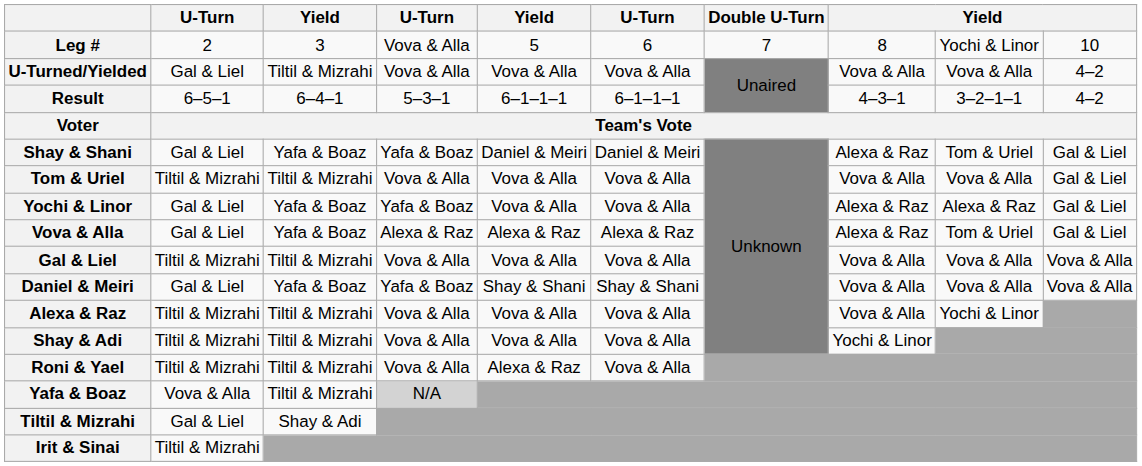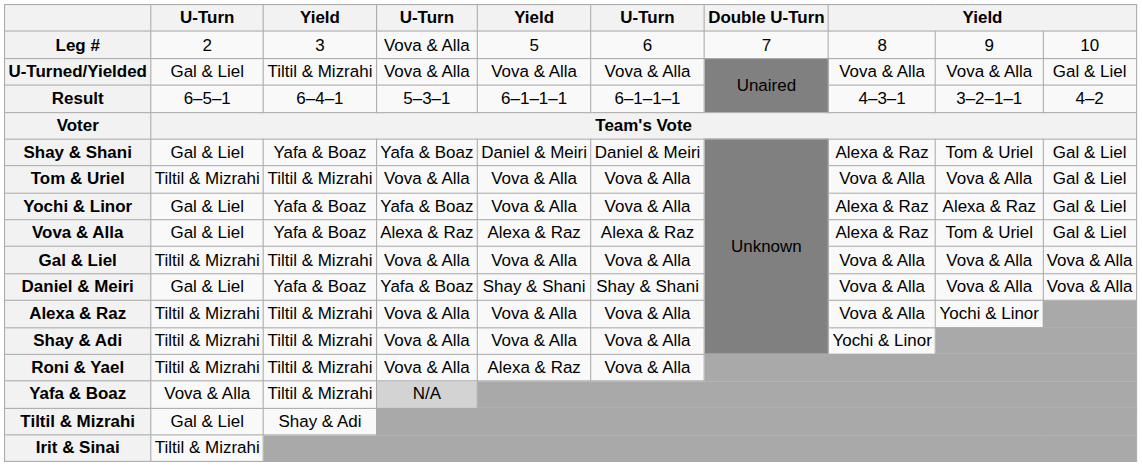 <table class="wikitable" style="text-align:center">
 <tr>
 <th></th>
 <th>U-Turn</th>
 <th>Yield</th>
 <th>U-Turn</th>
 <th>Yield</th>
 <th>U-Turn</th>
 <th>Double U-Turn</th>
 <th colspan=3>Yield</th>
 </tr>
 <tr>
 <th align="left">Leg #</th>
 <td>2</td>
 <td>3</td>
 <td>Vova & Alla</td>
 <td>5</td>
 <td>6</td>
 <td>7</td>
 <td>8</td>
-<td>Yochi & Linor</td>
+<td>9</td>
 <td>10</td>
 </tr>
 <tr>
 <th align="left">U-Turned/Yielded</th>
 <td>Gal & Liel</td>
 <td>Tiltil & Mizrahi</td>
 <td>Vova & Alla</td>
 <td>Vova & Alla</td>
 <td>Vova & Alla</td>
 <td rowspan="2" bgcolor="grey">Unaired</td>
 <td>Vova & Alla</td>
 <td>Vova & Alla</td>
-<td>4–2</td>
+<td>Gal & Liel</td>
 </tr>
 <tr>
 <th align="left">Result</th>
 <td>6–5–1</td>
 <td>6–4–1</td>
 <td>5–3–1</td>
 <td>6–1–1–1</td>
 <td>6–1–1–1</td>
 <td>4–3–1</td>
 <td>3–2–1–1</td>
 <td>4–2</td>
 </tr>
 <tr>
 <th>Voter</th>
 <th colspan=10>Team's Vote</th>
 </tr>
 <tr>
 <th>Shay & Shani</th>
 <td>Gal & Liel</td>
 <td>Yafa & Boaz</td>
 <td>Yafa & Boaz</td>
 <td>Daniel & Meiri</td>
 <td>Daniel & Meiri</td>
 <td bgcolor="grey" rowspan=8>Unknown</td>
 <td>Alexa & Raz</td>
 <td>Tom & Uriel</td>
 <td>Gal & Liel</td>
 </tr>
 <tr>
 <th>Tom & Uriel</th>
 <td>Tiltil & Mizrahi</td>
 <td>Tiltil & Mizrahi</td>
 <td>Vova & Alla</td>
 <td>Vova & Alla</td>
 <td>Vova & Alla</td>
 <td>Vova & Alla</td>
 <td>Vova & Alla</td>
 <td>Gal & Liel</td>
 </tr>
 <tr>
 <th>Yochi & Linor</th>
 <td>Gal & Liel</td>
 <td>Yafa & Boaz</td>
 <td>Yafa & Boaz</td>
 <td>Vova & Alla</td>
 <td>Vova & Alla</td>
 <td>Alexa & Raz</td>
 <td>Alexa & Raz</td>
 <td>Gal & Liel</td>
 </tr>
 <tr>
 <th>Vova & Alla</th>
 <td>Gal & Liel</td>
 <td>Yafa & Boaz</td>
 <td>Alexa & Raz</td>
 <td>Alexa & Raz</td>
 <td>Alexa & Raz</td>
 <td>Alexa & Raz</td>
 <td>Tom & Uriel</td>
 <td>Gal & Liel</td>
 </tr>
 <tr>
 <th>Gal & Liel</th>
 <td>Tiltil & Mizrahi</td>
 <td>Tiltil & Mizrahi</td>
 <td>Vova & Alla</td>
 <td>Vova & Alla</td>
 <td>Vova & Alla</td>
 <td>Vova & Alla</td>
 <td>Vova & Alla</td>
 <td>Vova & Alla</td>
 </tr>
 <tr>
 <th>Daniel & Meiri</th>
 <td>Gal & Liel</td>
 <td>Yafa & Boaz</td>
 <td>Yafa & Boaz</td>
 <td>Shay & Shani</td>
 <td>Shay & Shani</td>
 <td>Vova & Alla</td>
 <td>Vova & Alla</td>
 <td>Vova & Alla</td>
 </tr>
 <tr>
 <th>Alexa & Raz</th>
 <td>Tiltil & Mizrahi</td>
 <td>Tiltil & Mizrahi</td>
 <td>Vova & Alla</td>
 <td>Vova & Alla</td>
 <td>Vova & Alla</td>
 <td>Vova & Alla</td>
 <td>Yochi & Linor</td>
 <td bgcolor="darkgray"></td>
 </tr>
 <tr>
 <th>Shay & Adi</th>
 <td>Tiltil & Mizrahi</td>
 <td>Tiltil & Mizrahi</td>
 <td>Vova & Alla</td>
 <td>Vova & Alla</td>
 <td>Vova & Alla</td>
 <td>Yochi & Linor</td>
 <td bgcolor="darkgray" colspan=2></td>
 </tr>
 <tr>
 <th>Roni & Yael</th>
 <td>Tiltil & Mizrahi</td>
 <td>Tiltil & Mizrahi</td>
 <td>Vova & Alla</td>
 <td>Alexa & Raz</td>
 <td>Vova & Alla</td>
 <td colspan=4 bgcolor="darkgray"></td>
 </tr>
 <tr>
 <th>Yafa & Boaz</th>
 <td>Vova & Alla</td>
 <td>Tiltil & Mizrahi</td>
 <td bgcolor="lightgray">N/A</td>
 <td colspan=6 bgcolor="darkgray"></td>
 </tr>
 <tr>
 <th>Tiltil & Mizrahi</th>
 <td>Gal & Liel</td>
 <td>Shay & Adi</td>
 <td colspan=7 bgcolor="darkgray"></td>
 </tr>
 <tr>
 <th>Irit & Sinai</th>
 <td>Tiltil & Mizrahi</td>
 <td colspan=8 bgcolor="darkgray"></td>
 </tr>
 </table>
